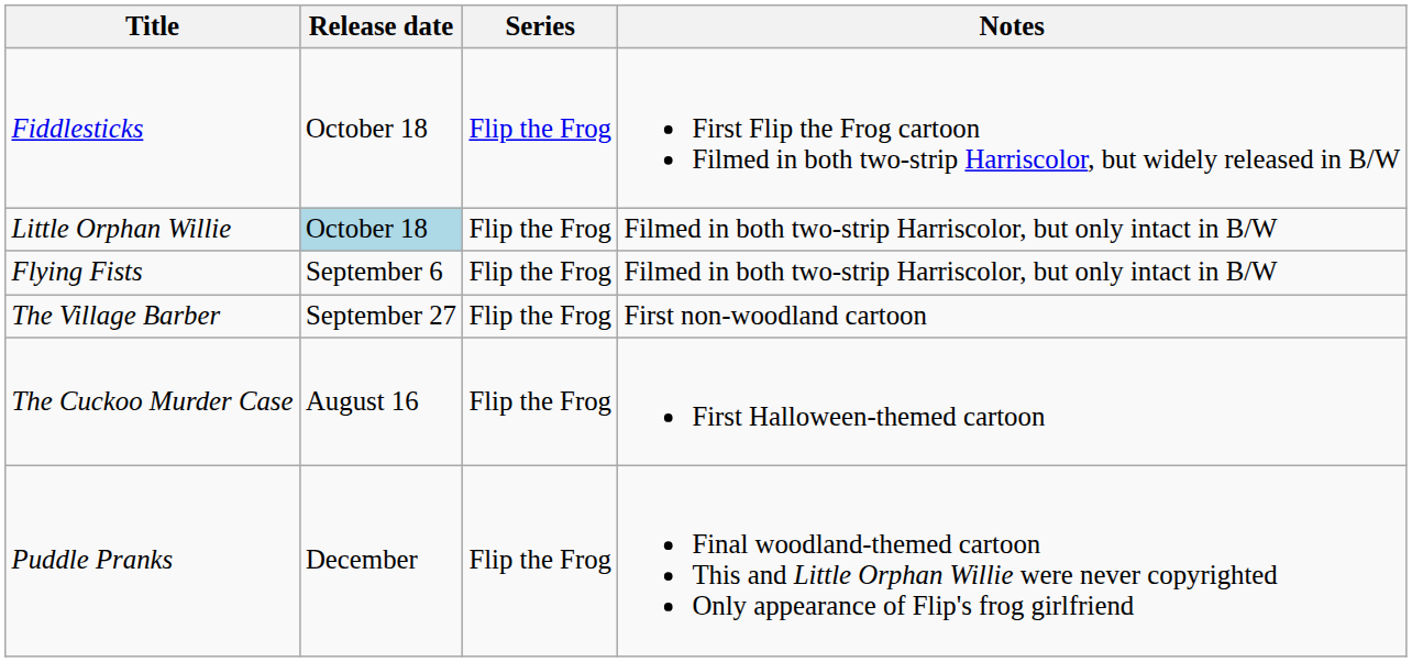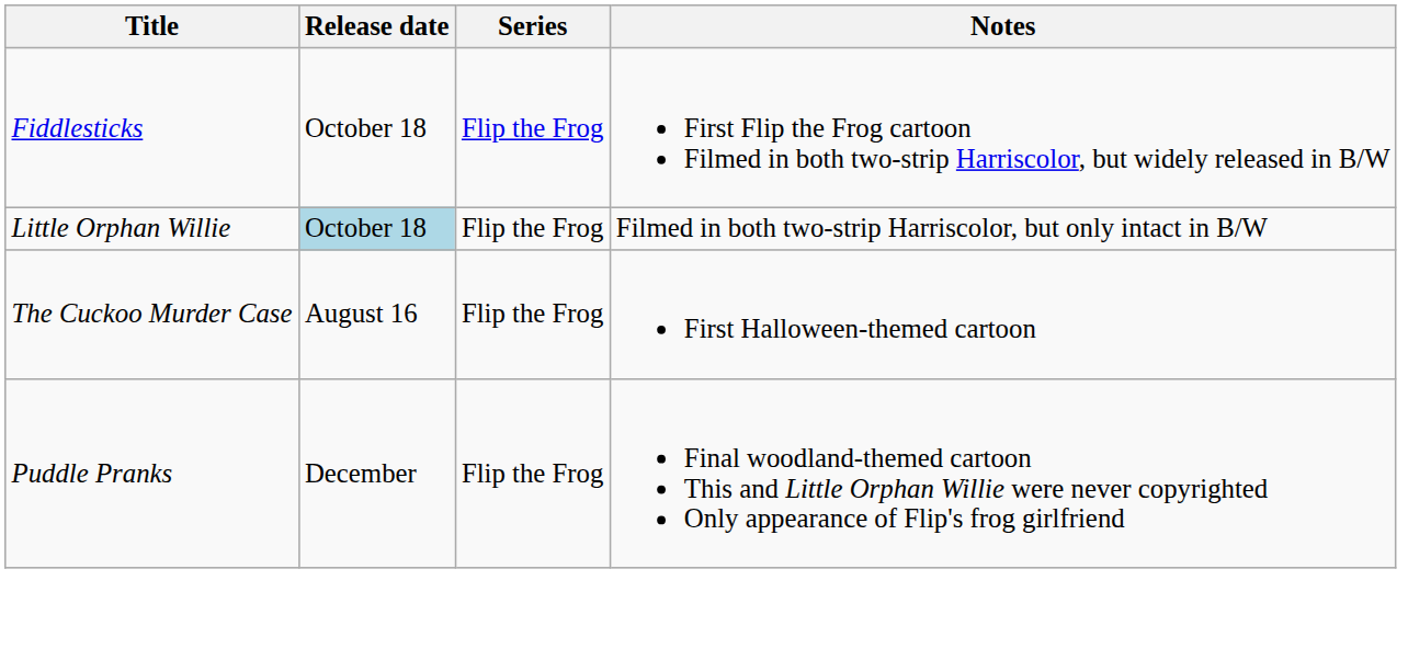 <table class="wikitable">
 <tr>
 <th>Title</th>
 <th>Release date</th>
 <th>Series</th>
 <th>Notes</th>
 </tr>
 <tr>
 <td><em><a href='#'>Fiddlesticks</a></em></td>
 <td>October 18</td>
 <td><a href='#'>Flip the Frog</a></td>
 <td><br><ul><li>First Flip the Frog cartoon</li><li>Filmed in both two-strip <a href='#'>Harriscolor</a>, but widely released in B/W</li></ul></td>
 </tr>
 <tr>
 <td><em>Little Orphan Willie</em></td>
 <td style="background: lightblue;">October 18</td>
 <td>Flip the Frog</td>
 <td>Filmed in both two-strip Harriscolor, but only intact in B/W</td>
 </tr>
 <tr>
-<td><em>Flying Fists</em></td>
-<td>September 6</td>
-<td>Flip the Frog</td>
-<td>Filmed in both two-strip Harriscolor, but only intact in B/W</td>
-</tr>
-<tr>
-<td><em>The Village Barber</em></td>
-<td>September 27</td>
-<td>Flip the Frog</td>
-<td>First non-woodland cartoon</td>
-</tr>
-<tr>
 <td><em>The Cuckoo Murder Case</em></td>
 <td>August 16</td>
 <td>Flip the Frog</td>
 <td><br><ul><li>First Halloween-themed cartoon</li></ul></td>
 </tr>
 <tr>
 <td><em>Puddle Pranks</em></td>
 <td>December</td>
 <td>Flip the Frog</td>
 <td><br><ul><li>Final woodland-themed cartoon</li><li>This and <em>Little Orphan Willie</em> were never copyrighted</li><li>Only appearance of Flip's frog girlfriend</li></ul></td>
 </tr>
 </table>
